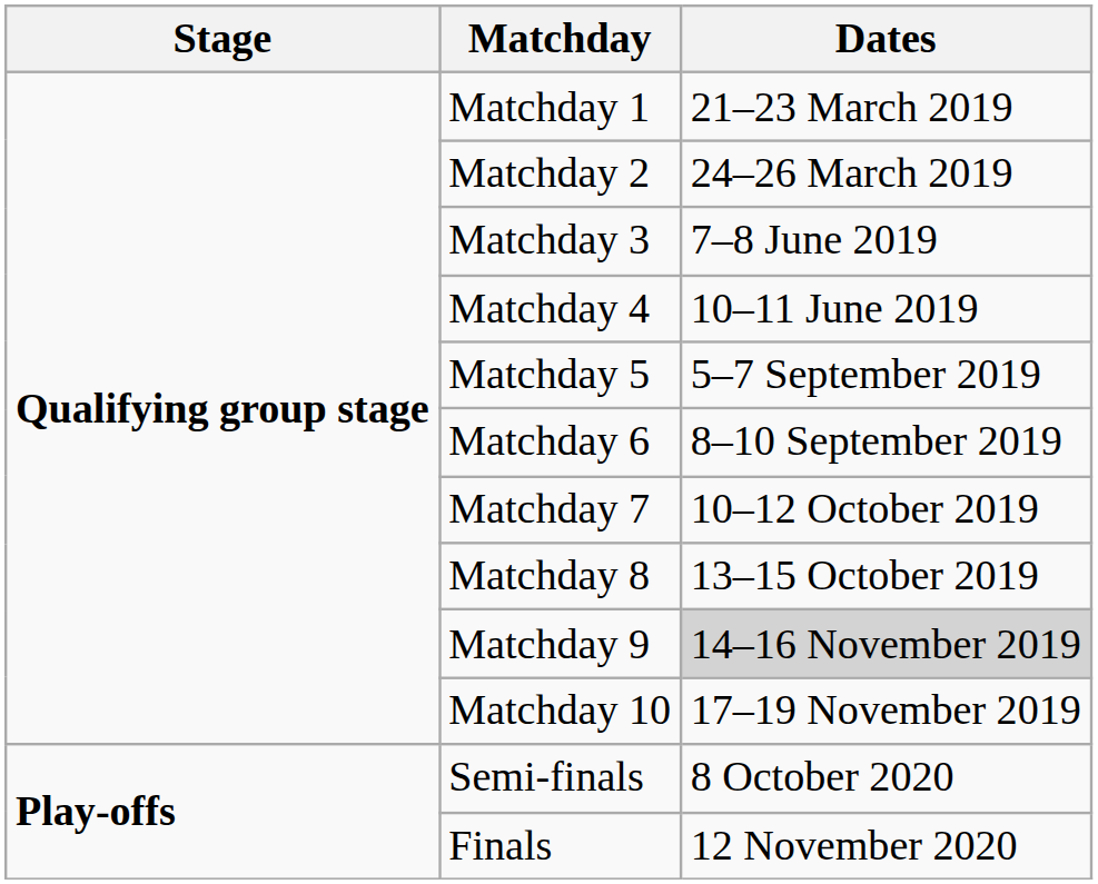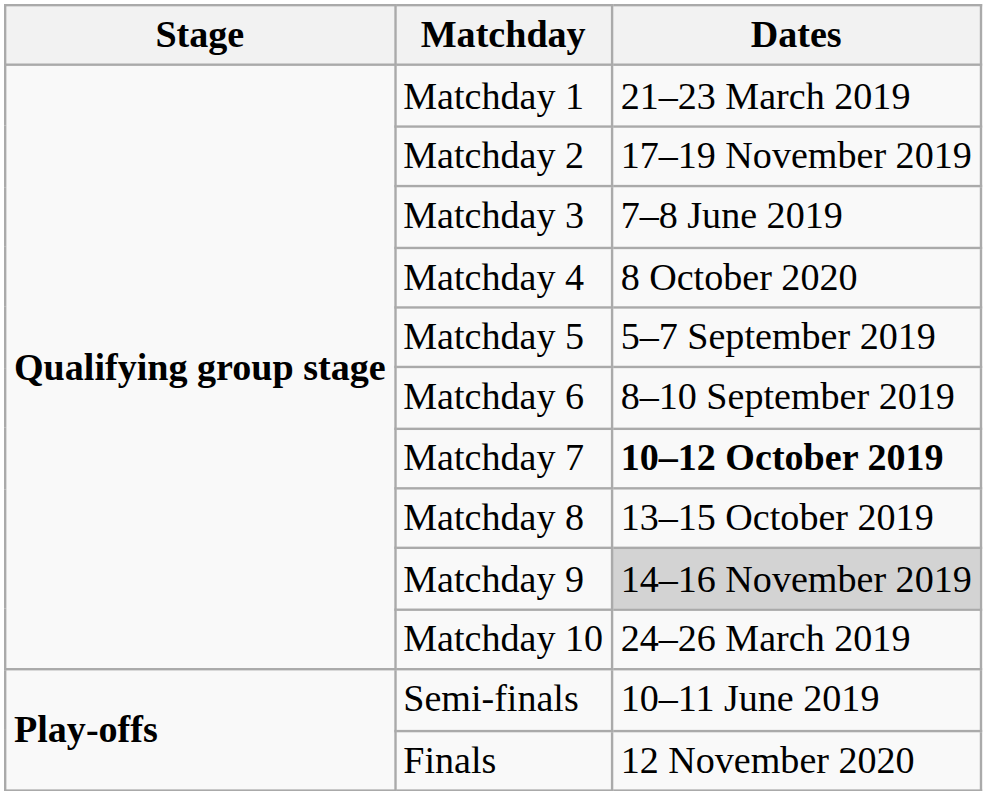 <table class="wikitable">
 <tr>
 <th>Stage</th>
 <th>Matchday</th>
 <th>Dates</th>
 </tr>
 <tr>
 <td rowspan="10"><strong>Qualifying group stage</strong></td>
 <td>Matchday 1</td>
 <td>21–23 March 2019</td>
 </tr>
 <tr>
 <td>Matchday 2</td>
-<td>24–26 March 2019</td>
+<td>17–19 November 2019</td>
 </tr>
 <tr>
 <td>Matchday 3</td>
 <td>7–8 June 2019</td>
 </tr>
 <tr>
 <td>Matchday 4</td>
-<td>10–11 June 2019</td>
+<td>8 October 2020</td>
 </tr>
 <tr>
 <td>Matchday 5</td>
 <td>5–7 September 2019</td>
 </tr>
 <tr>
 <td>Matchday 6</td>
 <td>8–10 September 2019</td>
 </tr>
 <tr>
 <td>Matchday 7</td>
-<td>10–12 October 2019</td>
+<td><strong>10–12 October 2019</strong></td>
 </tr>
 <tr>
 <td>Matchday 8</td>
 <td>13–15 October 2019</td>
 </tr>
 <tr>
 <td>Matchday 9</td>
 <td style="background: lightgrey;">14–16 November 2019</td>
 </tr>
 <tr>
 <td>Matchday 10</td>
-<td>17–19 November 2019</td>
+<td>24–26 March 2019</td>
 </tr>
 <tr>
 <td rowspan="2"><strong>Play-offs</strong></td>
 <td>Semi-finals</td>
-<td>8 October 2020</td>
+<td>10–11 June 2019</td>
 </tr>
 <tr>
 <td>Finals</td>
 <td>12 November 2020</td>
 </tr>
 </table>
